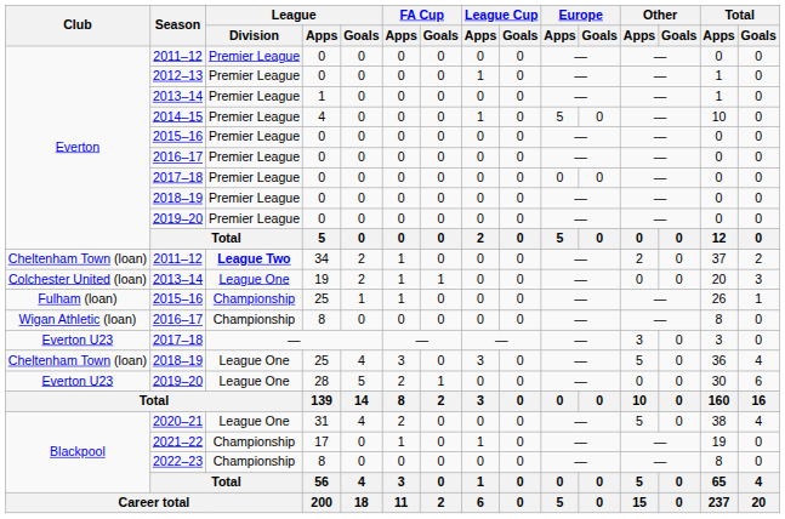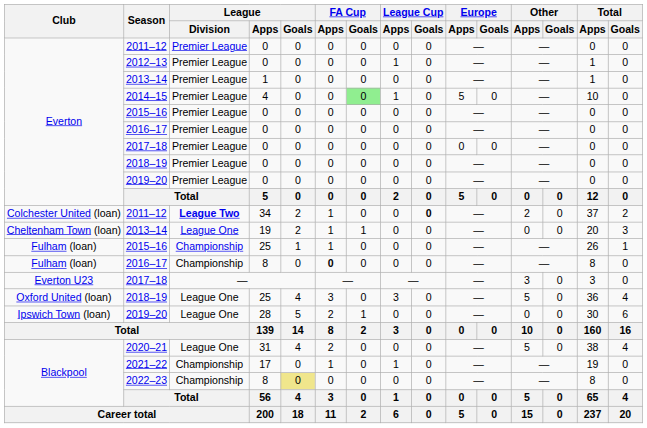 <table class="wikitable" style="text-align:center;">
 <tr>
 <th rowspan="2">Club</th>
 <th rowspan="2">Season</th>
 <th colspan="3">League</th>
 <th colspan="2"><a href='#'>FA Cup</a></th>
 <th colspan="2"><a href='#'>League Cup</a></th>
 <th colspan="2"><a href='#'>Europe</a></th>
 <th colspan="2">Other</th>
 <th colspan="2">Total</th>
 </tr>
 <tr>
 <th>Division</th>
 <th>Apps</th>
 <th>Goals</th>
 <th>Apps</th>
 <th>Goals</th>
 <th>Apps</th>
 <th>Goals</th>
 <th>Apps</th>
 <th>Goals</th>
 <th>Apps</th>
 <th>Goals</th>
 <th>Apps</th>
 <th>Goals</th>
 </tr>
 <tr>
 <td rowspan=10><a href='#'>Everton</a></td>
 <td><a href='#'>2011–12</a></td>
 <td><a href='#'>Premier League</a></td>
 <td>0</td>
 <td>0</td>
 <td>0</td>
 <td>0</td>
 <td>0</td>
 <td>0</td>
 <td colspan="2">—</td>
 <td colspan="2">—</td>
 <td>0</td>
 <td>0</td>
 </tr>
 <tr>
 <td><a href='#'>2012–13</a></td>
 <td>Premier League</td>
 <td>0</td>
 <td>0</td>
 <td>0</td>
 <td>0</td>
 <td>1</td>
 <td>0</td>
 <td colspan="2">—</td>
 <td colspan="2">—</td>
 <td>1</td>
 <td>0</td>
 </tr>
 <tr>
 <td><a href='#'>2013–14</a></td>
 <td>Premier League</td>
 <td>1</td>
 <td>0</td>
 <td>0</td>
 <td>0</td>
 <td>0</td>
 <td>0</td>
 <td colspan="2">—</td>
 <td colspan="2">—</td>
 <td>1</td>
 <td>0</td>
 </tr>
 <tr>
 <td><a href='#'>2014–15</a></td>
 <td>Premier League</td>
 <td>4</td>
 <td>0</td>
 <td>0</td>
-<td>0</td>
+<td style="background: lightgreen;">0</td>
 <td>1</td>
 <td>0</td>
 <td>5</td>
 <td>0</td>
 <td colspan="2">—</td>
 <td>10</td>
 <td>0</td>
 </tr>
 <tr>
 <td><a href='#'>2015–16</a></td>
 <td>Premier League</td>
 <td>0</td>
 <td>0</td>
 <td>0</td>
 <td>0</td>
 <td>0</td>
 <td>0</td>
 <td colspan="2">—</td>
 <td colspan="2">—</td>
 <td>0</td>
 <td>0</td>
 </tr>
 <tr>
 <td><a href='#'>2016–17</a></td>
 <td>Premier League</td>
 <td>0</td>
 <td>0</td>
 <td>0</td>
 <td>0</td>
 <td>0</td>
 <td>0</td>
 <td colspan="2">—</td>
 <td colspan="2">—</td>
 <td>0</td>
 <td>0</td>
 </tr>
 <tr>
 <td><a href='#'>2017–18</a></td>
 <td>Premier League</td>
 <td>0</td>
 <td>0</td>
 <td>0</td>
 <td>0</td>
 <td>0</td>
 <td>0</td>
 <td>0</td>
 <td>0</td>
 <td colspan="2">—</td>
 <td>0</td>
 <td>0</td>
 </tr>
 <tr>
 <td><a href='#'>2018–19</a></td>
 <td>Premier League</td>
 <td>0</td>
 <td>0</td>
 <td>0</td>
 <td>0</td>
 <td>0</td>
 <td>0</td>
 <td colspan="2">—</td>
 <td colspan="2">—</td>
 <td>0</td>
 <td>0</td>
 </tr>
 <tr>
 <td><a href='#'>2019–20</a></td>
 <td>Premier League</td>
 <td>0</td>
 <td>0</td>
 <td>0</td>
 <td>0</td>
 <td>0</td>
 <td>0</td>
 <td colspan="2">—</td>
 <td colspan="2">—</td>
 <td>0</td>
 <td>0</td>
 </tr>
 <tr>
 <th colspan=2>Total</th>
 <th>5</th>
 <th>0</th>
 <th>0</th>
 <th>0</th>
 <th>2</th>
 <th>0</th>
 <th>5</th>
 <th>0</th>
 <th>0</th>
 <th>0</th>
 <th>12</th>
 <th>0</th>
 </tr>
 <tr>
-<td><a href='#'>Cheltenham Town</a> (loan)</td>
+<td><a href='#'>Colchester United</a> (loan)</td>
 <td><a href='#'>2011–12</a></td>
 <td><strong><a href='#'>League Two</a></strong></td>
 <td>34</td>
 <td>2</td>
 <td>1</td>
 <td>0</td>
 <td>0</td>
-<td>0</td>
+<td><strong>0</strong></td>
 <td colspan="2">—</td>
 <td>2</td>
 <td>0</td>
 <td>37</td>
 <td>2</td>
 </tr>
 <tr>
-<td><a href='#'>Colchester United</a> (loan)</td>
+<td><a href='#'>Cheltenham Town</a> (loan)</td>
 <td><a href='#'>2013–14</a></td>
 <td><a href='#'>League One</a></td>
 <td>19</td>
 <td>2</td>
 <td>1</td>
 <td>1</td>
 <td>0</td>
 <td>0</td>
 <td colspan="2">—</td>
 <td>0</td>
 <td>0</td>
 <td>20</td>
 <td>3</td>
 </tr>
 <tr>
 <td><a href='#'>Fulham</a> (loan)</td>
 <td><a href='#'>2015–16</a></td>
 <td><a href='#'>Championship</a></td>
 <td>25</td>
 <td>1</td>
 <td>1</td>
 <td>0</td>
 <td>0</td>
 <td>0</td>
 <td colspan="2">—</td>
 <td colspan="2">—</td>
 <td>26</td>
 <td>1</td>
 </tr>
 <tr>
-<td><a href='#'>Wigan Athletic</a> (loan)</td>
+<td><a href='#'>Fulham</a> (loan)</td>
 <td><a href='#'>2016–17</a></td>
 <td>Championship</td>
 <td>8</td>
 <td>0</td>
-<td>0</td>
+<td><strong>0</strong></td>
 <td>0</td>
 <td>0</td>
 <td>0</td>
 <td colspan="2">—</td>
 <td colspan="2">—</td>
 <td>8</td>
 <td>0</td>
 </tr>
 <tr>
 <td><a href='#'>Everton U23</a></td>
 <td><a href='#'>2017–18</a></td>
 <td colspan=3>—</td>
 <td colspan="2">—</td>
 <td colspan="2">—</td>
 <td colspan="2">—</td>
 <td>3</td>
 <td>0</td>
 <td>3</td>
 <td>0</td>
 </tr>
 <tr>
-<td><a href='#'>Cheltenham Town</a> (loan)</td>
+<td><a href='#'>Oxford United</a> (loan)</td>
 <td><a href='#'>2018–19</a></td>
 <td>League One</td>
 <td>25</td>
 <td>4</td>
 <td>3</td>
 <td>0</td>
 <td>3</td>
 <td>0</td>
 <td colspan="2">—</td>
 <td>5</td>
 <td>0</td>
 <td>36</td>
 <td>4</td>
 </tr>
 <tr>
-<td><a href='#'>Everton U23</a></td>
+<td><a href='#'>Ipswich Town</a> (loan)</td>
 <td><a href='#'>2019–20</a></td>
 <td>League One</td>
 <td>28</td>
 <td>5</td>
 <td>2</td>
 <td>1</td>
 <td>0</td>
 <td>0</td>
 <td colspan="2">—</td>
 <td>0</td>
 <td>0</td>
 <td>30</td>
 <td>6</td>
 </tr>
 <tr>
 <th colspan="3">Total</th>
 <th>139</th>
 <th>14</th>
 <th>8</th>
 <th>2</th>
 <th>3</th>
 <th>0</th>
 <th>0</th>
 <th>0</th>
 <th>10</th>
 <th>0</th>
 <th>160</th>
 <th>16</th>
 </tr>
 <tr>
 <td rowspan=4><a href='#'>Blackpool</a></td>
 <td><a href='#'>2020–21</a></td>
 <td>League One</td>
 <td>31</td>
 <td>4</td>
 <td>2</td>
 <td>0</td>
 <td>0</td>
 <td>0</td>
 <td colspan="2">—</td>
 <td>5</td>
 <td>0</td>
 <td>38</td>
 <td>4</td>
 </tr>
 <tr>
 <td><a href='#'>2021–22</a></td>
 <td>Championship</td>
 <td>17</td>
 <td>0</td>
 <td>1</td>
 <td>0</td>
 <td>1</td>
 <td>0</td>
 <td colspan="2">—</td>
 <td colspan="2">—</td>
 <td>19</td>
 <td>0</td>
 </tr>
 <tr>
 <td><a href='#'>2022–23</a></td>
 <td>Championship</td>
 <td>8</td>
-<td>0</td>
+<td style="background: khaki;">0</td>
 <td>0</td>
 <td>0</td>
 <td>0</td>
 <td>0</td>
 <td colspan="2">—</td>
 <td colspan="2">—</td>
 <td>8</td>
 <td>0</td>
 </tr>
 <tr>
 <th colspan=2>Total</th>
 <th>56</th>
 <th>4</th>
 <th>3</th>
 <th>0</th>
 <th>1</th>
 <th>0</th>
 <th>0</th>
 <th>0</th>
 <th>5</th>
 <th>0</th>
 <th>65</th>
 <th>4</th>
 </tr>
 <tr>
 <th colspan="3">Career total</th>
 <th>200</th>
 <th>18</th>
 <th>11</th>
 <th>2</th>
 <th>6</th>
 <th>0</th>
 <th>5</th>
 <th>0</th>
 <th>15</th>
 <th>0</th>
 <th>237</th>
 <th>20</th>
 </tr>
 </table>
